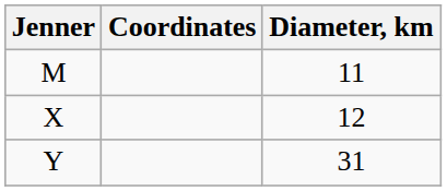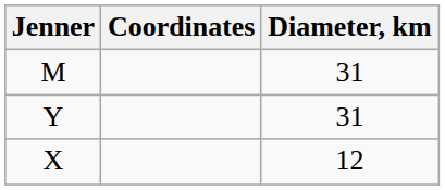 <table class="wikitable sortable" style="text-align:center">
 <tr>
 <th>Jenner</th>
 <th class="unsortable">Coordinates</th>
 <th>Diameter, km</th>
 </tr>
 <tr>
 <td>M</td>
 <td></td>
-<td>11</td>
+<td>31</td>
+</tr>
+<tr>
+<td>Y</td>
+<td></td>
+<td>31</td>
 </tr>
 <tr>
 <td>X</td>
 <td></td>
 <td>12</td>
 </tr>
-<tr>
-<td>Y</td>
-<td></td>
-<td>31</td>
-</tr>
 </table>
